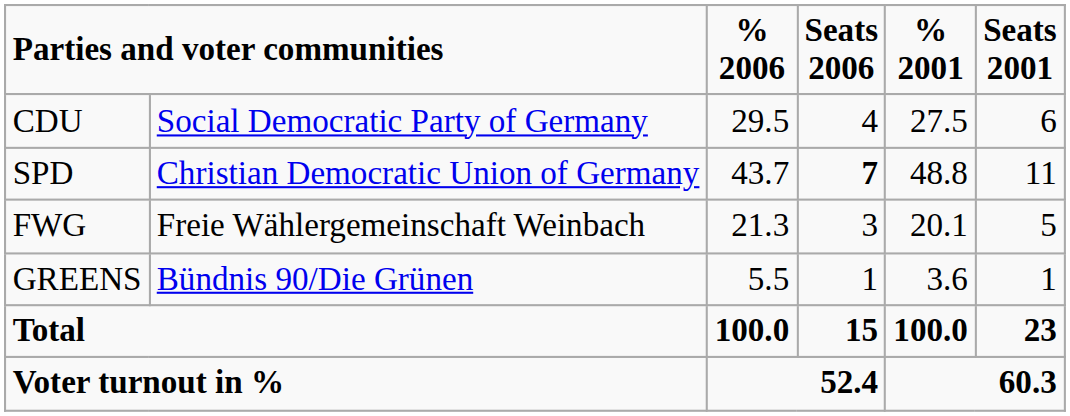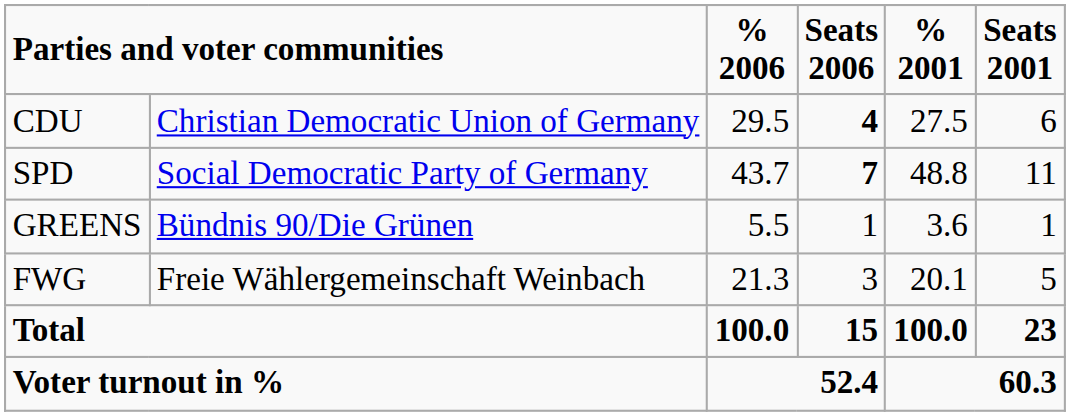 <table class="wikitable">
 <tr --  class="hintergrundfarbe5">
 <td colspan="2"><strong>Parties and voter communities</strong></td>
 <td align="center"><strong>%<br>2006</strong></td>
 <td align="center"><strong>Seats<br>2006</strong></td>
 <td align="center"><strong>%<br>2001</strong></td>
 <td align="center"><strong>Seats<br>2001</strong></td>
 </tr>
 <tr --->
 <td>CDU</td>
-<td><a href='#'>Social Democratic Party of Germany</a></td>
+<td><a href='#'>Christian Democratic Union of Germany</a></td>
 <td align="right">29.5</td>
-<td align="right">4</td>
+<td align="right"><strong>4</strong></td>
 <td align="right">27.5</td>
 <td align="right">6</td>
 </tr>
 <tr --->
 <td>SPD</td>
-<td><a href='#'>Christian Democratic Union of Germany</a></td>
+<td><a href='#'>Social Democratic Party of Germany</a></td>
 <td align="right">43.7</td>
 <td align="right"><strong>7</strong></td>
 <td align="right">48.8</td>
 <td align="right">11</td>
+</tr>
+<tr --->
+<td>GREENS</td>
+<td><a href='#'>Bündnis 90/Die Grünen</a></td>
+<td align="right">5.5</td>
+<td align="right">1</td>
+<td align="right">3.6</td>
+<td align="right">1</td>
 </tr>
 <tr --->
 <td>FWG</td>
 <td>Freie Wählergemeinschaft Weinbach</td>
 <td align="right">21.3</td>
 <td align="right">3</td>
 <td align="right">20.1</td>
 <td align="right">5</td>
-</tr>
-<tr --->
-<td>GREENS</td>
-<td><a href='#'>Bündnis 90/Die Grünen</a></td>
-<td align="right">5.5</td>
-<td align="right">1</td>
-<td align="right">3.6</td>
-<td align="right">1</td>
 </tr>
 <tr -- class="hintergrundfarbe5">
 <td colspan="2"><strong>Total</strong></td>
 <td align="right"><strong>100.0</strong></td>
 <td align="right"><strong>15</strong></td>
 <td align="right"><strong>100.0</strong></td>
 <td align="right"><strong>23</strong></td>
 </tr>
 <tr -- class="hintergrundfarbe5">
 <td colspan="2"><strong>Voter turnout in %</strong></td>
 <td colspan="2" align="right"><strong>52.4</strong></td>
 <td colspan="2" align="right"><strong>60.3</strong></td>
 </tr>
 </table>
